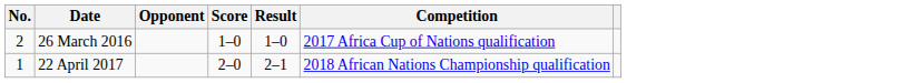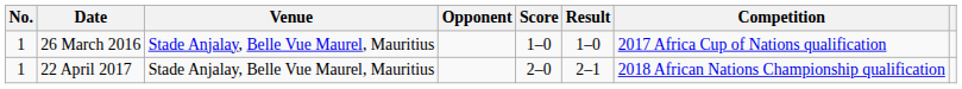 <table class="wikitable sortable">
 <tr>
 <th scope="col">No.</th>
 <th scope="col">Date</th>
+<th scope="col">Venue</th>
 <th scope="col">Opponent</th>
 <th scope="col">Score</th>
 <th scope="col">Result</th>
 <th scope="col">Competition</th>
 <th scope="col" class="unsortable"></th>
 </tr>
 <tr>
-<td style="text-align:center">2</td>
+<td style="text-align:center">1</td>
 <td>26 March 2016</td>
+<td><a href='#'>Stade Anjalay</a>, <a href='#'>Belle Vue Maurel</a>, Mauritius</td>
 <td></td>
 <td style="text-align:center">1–0</td>
 <td style="text-align:center">1–0</td>
 <td><a href='#'>2017 Africa Cup of Nations qualification</a></td>
 <td></td>
 </tr>
 <tr>
 <td style="text-align:center">1</td>
 <td>22 April 2017</td>
+<td>Stade Anjalay, Belle Vue Maurel, Mauritius</td>
 <td></td>
 <td style="text-align:center">2–0</td>
 <td style="text-align:center">2–1</td>
 <td><a href='#'>2018 African Nations Championship qualification</a></td>
 <td></td>
 </tr>
 </table>
